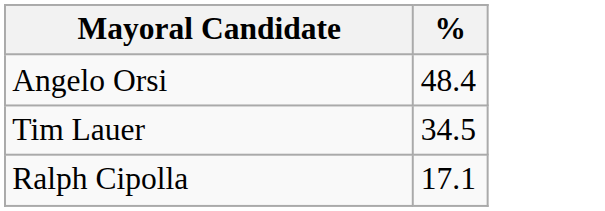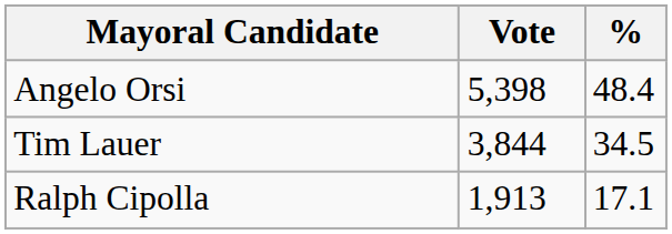 <table class="wikitable">
 <tr>
 <th bgcolor="#DDDDFF" width="200px">Mayoral Candidate </th>
+<th bgcolor="#DDDDFF" width="50px">Vote</th>
 <th bgcolor="#DDDDFF" width="30px">%</th>
 </tr>
 <tr>
 <td>Angelo Orsi</td>
+<td>5,398</td>
 <td>48.4</td>
 </tr>
 <tr>
 <td>Tim Lauer</td>
+<td>3,844</td>
 <td>34.5</td>
 </tr>
 <tr>
 <td>Ralph Cipolla</td>
+<td>1,913</td>
 <td>17.1</td>
 </tr>
 </table>
